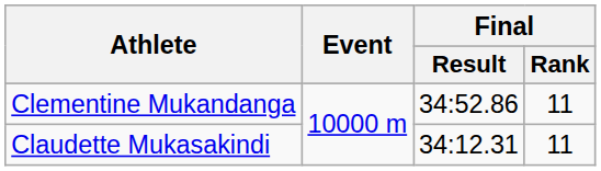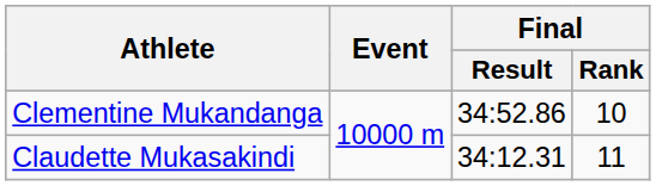 <table class="wikitable" style="font-size:90%">
 <tr>
 <th rowspan=2>Athlete</th>
 <th rowspan=2>Event</th>
 <th colspan=2>Final</th>
 </tr>
 <tr style="font-size:95%">
 <th>Result</th>
 <th>Rank</th>
 </tr>
 <tr align=center>
 <td align=left><a href='#'>Clementine Mukandanga</a></td>
 <td align=left rowspan=2><a href='#'>10000 m</a></td>
 <td>34:52.86</td>
-<td>11</td>
+<td>10</td>
 </tr>
 <tr align=center>
 <td align=left><a href='#'>Claudette Mukasakindi</a></td>
 <td>34:12.31</td>
 <td>11</td>
 </tr>
 </table>
